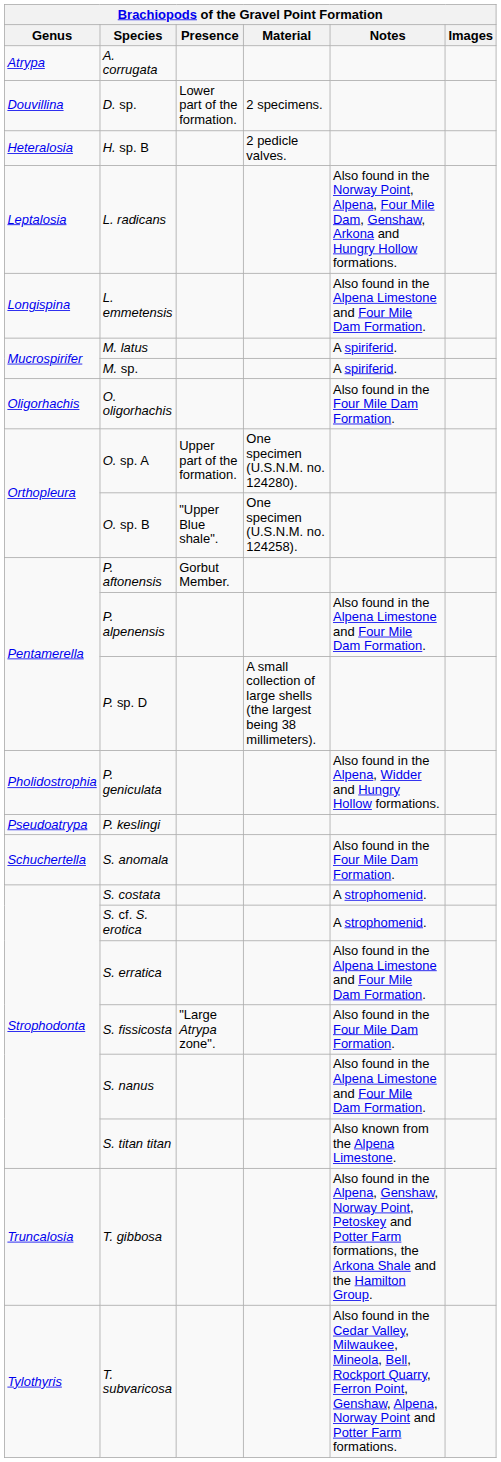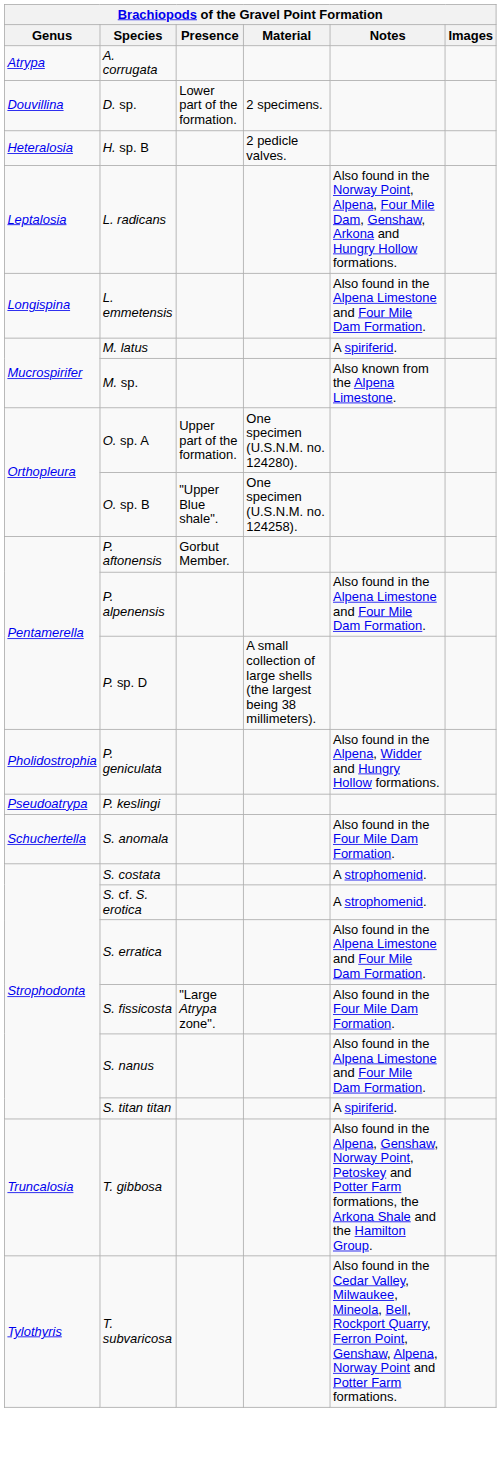 <table class="wikitable" align="center">
 <tr>
 <th colspan="6" align="center"><strong><a href='#'>Brachiopods</a> of the Gravel Point Formation</strong></th>
 </tr>
 <tr>
 <th>Genus</th>
 <th>Species</th>
 <th>Presence</th>
 <th><strong>Material</strong></th>
 <th>Notes</th>
 <th>Images</th>
 </tr>
 <tr>
 <td><em><a href='#'>Atrypa</a></em></td>
 <td><em>A. corrugata</em></td>
 <td></td>
 <td></td>
 <td></td>
 <td></td>
 </tr>
 <tr>
 <td><em><a href='#'>Douvillina</a></em></td>
 <td><em>D.</em> sp.</td>
 <td>Lower part of the formation.</td>
 <td>2 specimens.</td>
 <td></td>
 <td></td>
 </tr>
 <tr>
 <td><em><a href='#'>Heteralosia</a></em></td>
 <td><em>H.</em> sp. B</td>
 <td></td>
 <td>2 pedicle valves.</td>
 <td></td>
 <td></td>
 </tr>
 <tr>
 <td><em><a href='#'>Leptalosia</a></em></td>
 <td><em>L. radicans</em></td>
 <td></td>
 <td></td>
 <td>Also found in the <a href='#'>Norway Point</a>, <a href='#'>Alpena</a>, <a href='#'>Four Mile Dam</a>, <a href='#'>Genshaw</a>, <a href='#'>Arkona</a> and <a href='#'>Hungry Hollow</a> formations.</td>
 <td></td>
 </tr>
 <tr>
 <td><em><a href='#'>Longispina</a></em></td>
 <td><em>L. emmetensis</em></td>
 <td></td>
 <td></td>
 <td>Also found in the <a href='#'>Alpena Limestone</a> and <a href='#'>Four Mile Dam Formation</a>.</td>
 <td></td>
 </tr>
 <tr>
 <td rowspan=2><em><a href='#'>Mucrospirifer</a></em></td>
 <td><em>M. latus</em></td>
 <td></td>
 <td></td>
 <td>A <a href='#'>spiriferid</a>.</td>
 <td></td>
 </tr>
 <tr>
 <td><em>M.</em> sp.</td>
 <td></td>
 <td></td>
-<td>A <a href='#'>spiriferid</a>.</td>
-<td></td>
-</tr>
-<tr>
-<td><em><a href='#'>Oligorhachis</a></em></td>
-<td><em>O. oligorhachis</em></td>
-<td></td>
-<td></td>
-<td>Also found in the <a href='#'>Four Mile Dam Formation</a>.</td>
+<td>Also known from the <a href='#'>Alpena Limestone</a>.</td>
 <td></td>
 </tr>
 <tr>
 <td rowspan=2><em><a href='#'>Orthopleura</a></em></td>
 <td><em>O.</em> sp. A</td>
 <td>Upper part of the formation.</td>
 <td>One specimen (U.S.N.M. no. 124280).</td>
 <td></td>
 <td></td>
 </tr>
 <tr>
 <td><em>O.</em> sp. B</td>
 <td>"Upper Blue shale".</td>
 <td>One specimen (U.S.N.M. no. 124258).</td>
 <td></td>
 <td></td>
 </tr>
 <tr>
 <td rowspan="3"><em><a href='#'>Pentamerella</a></em></td>
 <td><em>P. aftonensis</em></td>
 <td>Gorbut Member.</td>
 <td></td>
 <td></td>
 <td></td>
 </tr>
 <tr>
 <td><em>P. alpenensis</em></td>
 <td></td>
 <td></td>
 <td>Also found in the <a href='#'>Alpena Limestone</a> and <a href='#'>Four Mile Dam Formation</a>.</td>
 <td></td>
 </tr>
 <tr>
 <td><em>P.</em> sp. D</td>
 <td></td>
 <td>A small collection of large shells (the largest being 38 millimeters).</td>
 <td></td>
 <td></td>
 </tr>
 <tr>
 <td><em><a href='#'>Pholidostrophia</a></em></td>
 <td><em>P. geniculata</em></td>
 <td></td>
 <td></td>
 <td>Also found in the <a href='#'>Alpena</a>, <a href='#'>Widder</a> and <a href='#'>Hungry Hollow</a> formations.</td>
 <td></td>
 </tr>
 <tr>
 <td><em><a href='#'>Pseudoatrypa</a></em></td>
 <td><em>P. keslingi</em></td>
 <td></td>
 <td></td>
 <td></td>
 <td></td>
 </tr>
 <tr>
 <td><em><a href='#'>Schuchertella</a></em></td>
 <td><em>S. anomala</em></td>
 <td></td>
 <td></td>
 <td>Also found in the <a href='#'>Four Mile Dam Formation</a>.</td>
 <td></td>
 </tr>
 <tr>
 <td rowspan="6"><em><a href='#'>Strophodonta</a></em></td>
 <td><em>S. costata</em></td>
 <td></td>
 <td></td>
 <td>A <a href='#'>strophomenid</a>.</td>
 <td></td>
 </tr>
 <tr>
 <td><em>S.</em> cf. <em>S. erotica</em></td>
 <td></td>
 <td></td>
 <td>A <a href='#'>strophomenid</a>.</td>
 <td></td>
 </tr>
 <tr>
 <td><em>S. erratica</em></td>
 <td></td>
 <td></td>
 <td>Also found in the <a href='#'>Alpena Limestone</a> and <a href='#'>Four Mile Dam Formation</a>.</td>
 <td></td>
 </tr>
 <tr>
 <td><em>S. fissicosta</em></td>
 <td>"Large <em>Atrypa</em> zone".</td>
 <td></td>
 <td>Also found in the <a href='#'>Four Mile Dam Formation</a>.</td>
 <td></td>
 </tr>
 <tr>
 <td><em>S. nanus</em></td>
 <td></td>
 <td></td>
 <td>Also found in the <a href='#'>Alpena Limestone</a> and <a href='#'>Four Mile Dam Formation</a>.</td>
 <td></td>
 </tr>
 <tr>
 <td><em>S. titan titan</em></td>
 <td></td>
 <td></td>
-<td>Also known from the <a href='#'>Alpena Limestone</a>.</td>
+<td>A <a href='#'>spiriferid</a>.</td>
 <td></td>
 </tr>
 <tr>
 <td><em><a href='#'>Truncalosia</a></em></td>
 <td><em>T. gibbosa</em></td>
 <td></td>
 <td></td>
 <td>Also found in the <a href='#'>Alpena</a>, <a href='#'>Genshaw</a>, <a href='#'>Norway Point</a>, <a href='#'>Petoskey</a> and <a href='#'>Potter Farm</a> formations, the <a href='#'>Arkona Shale</a> and the <a href='#'>Hamilton Group</a>.</td>
 <td></td>
 </tr>
 <tr>
 <td><em><a href='#'>Tylothyris</a></em></td>
 <td><em>T. subvaricosa</em></td>
 <td></td>
 <td></td>
 <td>Also found in the <a href='#'>Cedar Valley</a>, <a href='#'>Milwaukee</a>, <a href='#'>Mineola</a>, <a href='#'>Bell</a>, <a href='#'>Rockport Quarry</a>, <a href='#'>Ferron Point</a>, <a href='#'>Genshaw</a>, <a href='#'>Alpena</a>, <a href='#'>Norway Point</a> and <a href='#'>Potter Farm</a> formations.</td>
 <td></td>
 </tr>
 </table>
